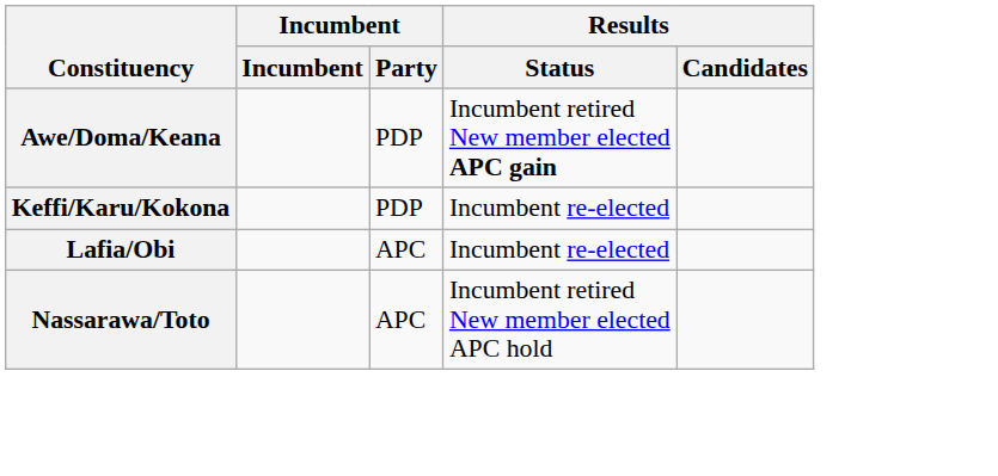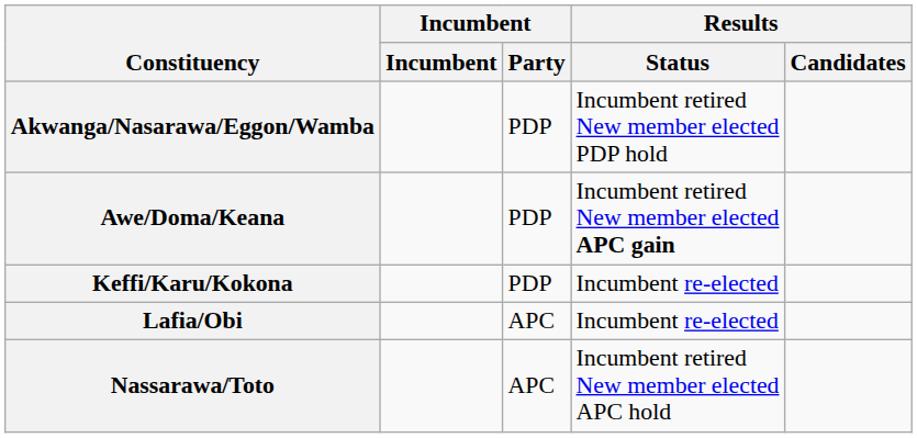 <table class="wikitable sortable">
 <tr valign=bottom>
 <th rowspan=2>Constituency</th>
 <th colspan=2>Incumbent</th>
 <th colspan=2>Results</th>
 </tr>
 <tr valign=bottom>
 <th>Incumbent</th>
 <th>Party</th>
 <th>Status</th>
 <th>Candidates</th>
+</tr>
+<tr>
+<th>Akwanga/Nasarawa/Eggon/Wamba</th>
+<td></td>
+<td>PDP</td>
+<td>Incumbent retired<br><a href='#'>New member elected</a><br>PDP hold</td>
+<td nowrap></td>
 </tr>
 <tr>
 <th>Awe/Doma/Keana</th>
 <td></td>
 <td>PDP</td>
 <td>Incumbent retired<br><a href='#'>New member elected</a><br><strong>APC gain</strong></td>
 <td nowrap></td>
 </tr>
 <tr>
 <th>Keffi/Karu/Kokona</th>
 <td></td>
 <td>PDP</td>
 <td>Incumbent <a href='#'>re-elected</a></td>
 <td nowrap></td>
 </tr>
 <tr>
 <th>Lafia/Obi</th>
 <td></td>
 <td>APC</td>
 <td>Incumbent <a href='#'>re-elected</a></td>
 <td nowrap></td>
 </tr>
 <tr>
 <th>Nassarawa/Toto</th>
 <td></td>
 <td>APC</td>
 <td>Incumbent retired<br><a href='#'>New member elected</a><br>APC hold</td>
 <td nowrap></td>
 </tr>
 </table>
